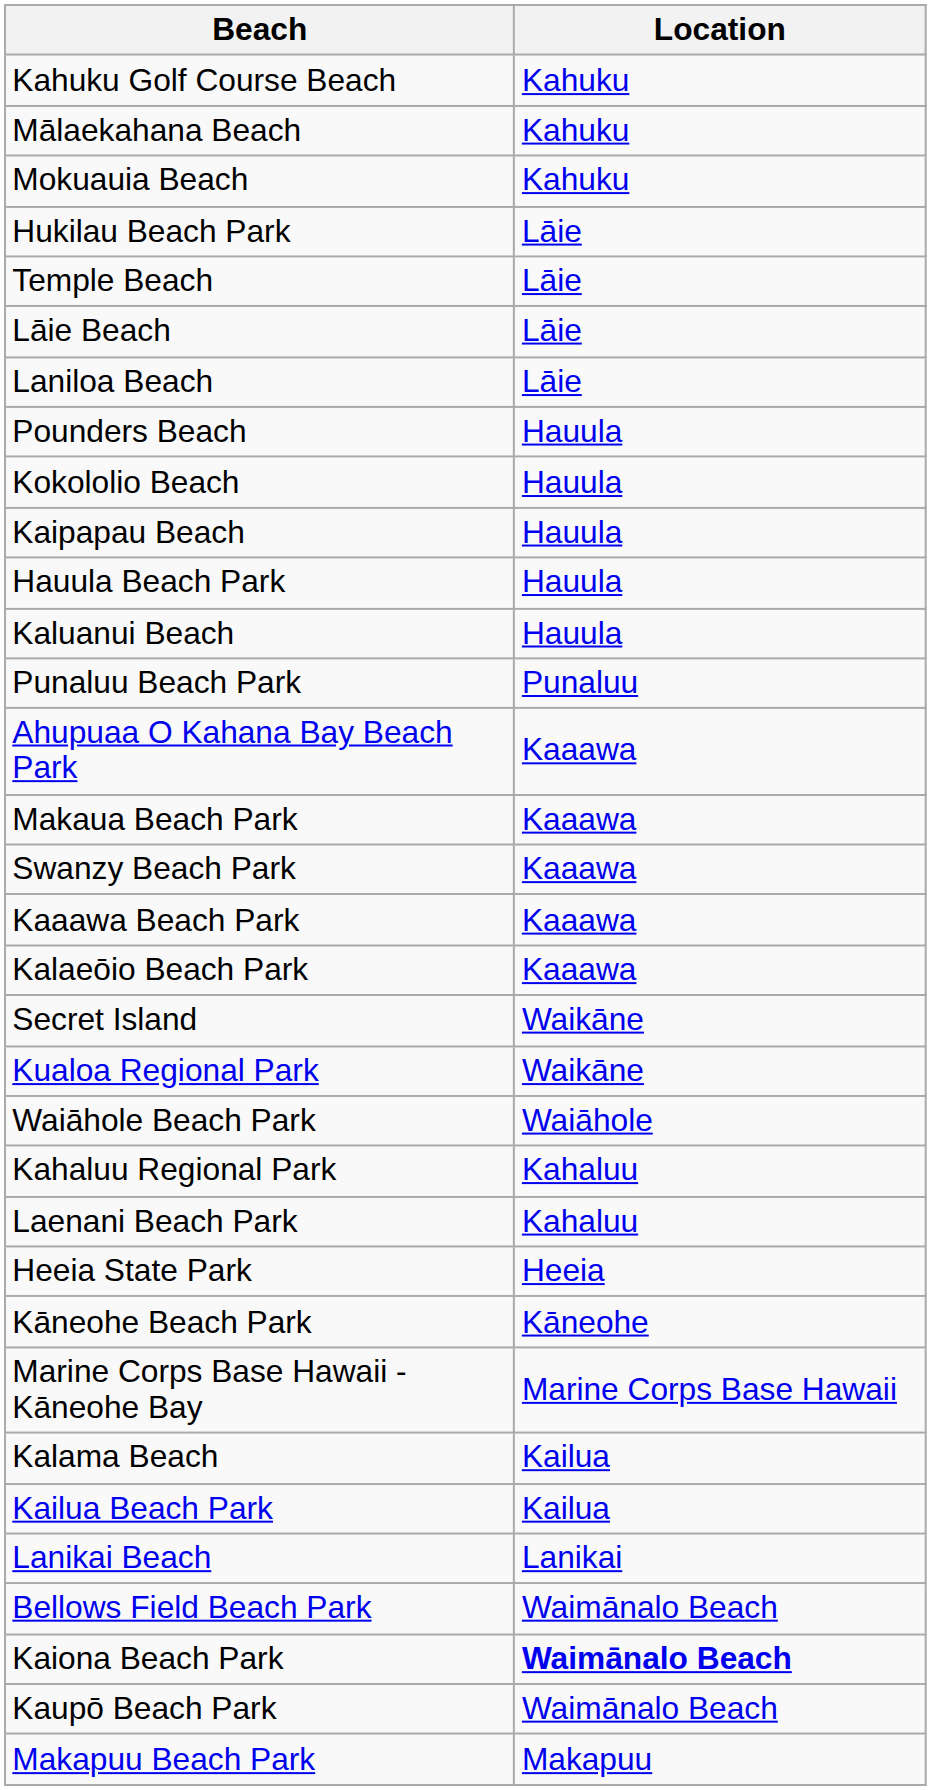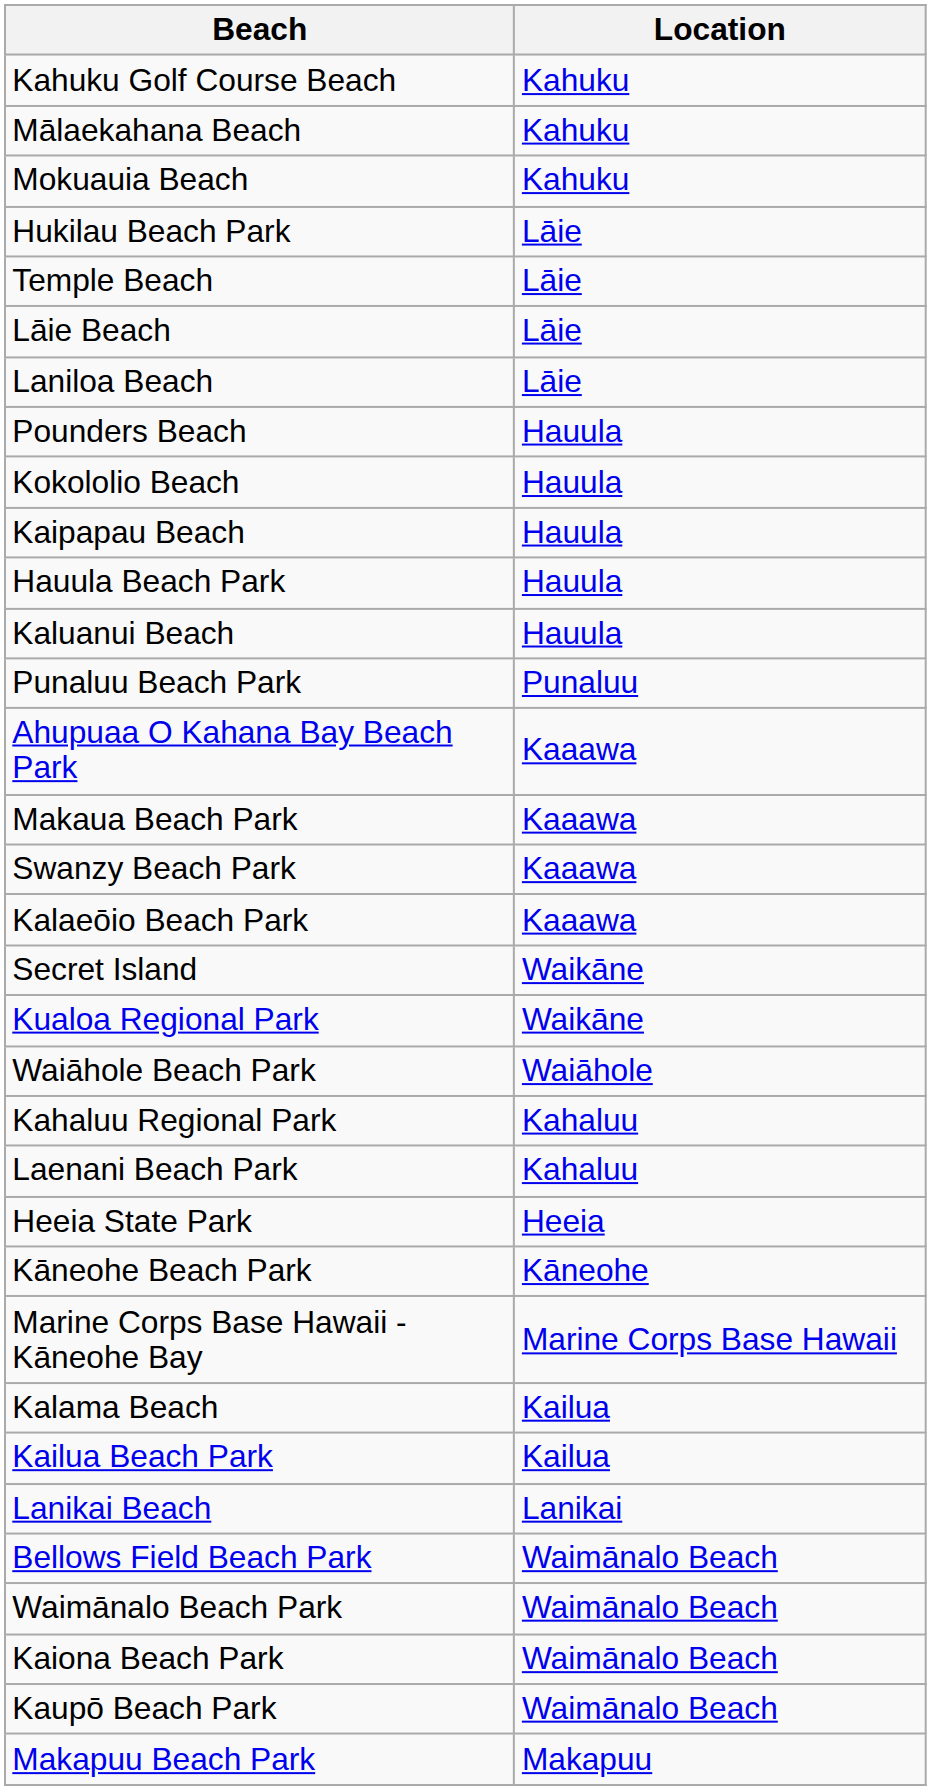 <table class="wikitable sortable collapsible collapsed">
 <tr align="center" bgcolor="#D6D6D6">
 <th width="250"><strong>Beach</strong></th>
 <th width="200"><strong>Location</strong></th>
 </tr>
 <tr>
 <td>Kahuku Golf Course Beach</td>
 <td><a href='#'>Kahuku</a></td>
 </tr>
 <tr>
 <td>Mālaekahana Beach</td>
 <td><a href='#'>Kahuku</a></td>
 </tr>
 <tr>
 <td>Mokuauia Beach</td>
 <td><a href='#'>Kahuku</a></td>
 </tr>
 <tr>
 <td>Hukilau Beach Park</td>
 <td><a href='#'>Lāie</a></td>
 </tr>
 <tr>
 <td>Temple Beach</td>
 <td><a href='#'>Lāie</a></td>
 </tr>
 <tr>
 <td>Lāie Beach</td>
 <td><a href='#'>Lāie</a></td>
 </tr>
 <tr>
 <td>Laniloa Beach</td>
 <td><a href='#'>Lāie</a></td>
 </tr>
 <tr>
 <td>Pounders Beach</td>
 <td><a href='#'>Hauula</a></td>
 </tr>
 <tr>
 <td>Kokololio Beach</td>
 <td><a href='#'>Hauula</a></td>
 </tr>
 <tr>
 <td>Kaipapau Beach</td>
 <td><a href='#'>Hauula</a></td>
 </tr>
 <tr>
 <td>Hauula Beach Park</td>
 <td><a href='#'>Hauula</a></td>
 </tr>
 <tr>
 <td>Kaluanui Beach</td>
 <td><a href='#'>Hauula</a></td>
 </tr>
 <tr>
 <td>Punaluu Beach Park</td>
 <td><a href='#'>Punaluu</a></td>
 </tr>
 <tr>
 <td><a href='#'>Ahupuaa O Kahana Bay Beach Park</a></td>
 <td><a href='#'>Kaaawa</a></td>
 </tr>
 <tr>
 <td>Makaua Beach Park</td>
 <td><a href='#'>Kaaawa</a></td>
 </tr>
 <tr>
 <td>Swanzy Beach Park</td>
 <td><a href='#'>Kaaawa</a></td>
 </tr>
 <tr>
-<td>Kaaawa Beach Park</td>
-<td><a href='#'>Kaaawa</a></td>
-</tr>
-<tr>
 <td>Kalaeōio Beach Park</td>
 <td><a href='#'>Kaaawa</a></td>
 </tr>
 <tr>
 <td>Secret Island</td>
 <td><a href='#'>Waikāne</a></td>
 </tr>
 <tr>
 <td><a href='#'>Kualoa Regional Park</a></td>
 <td><a href='#'>Waikāne</a></td>
 </tr>
 <tr>
 <td>Waiāhole Beach Park</td>
 <td><a href='#'>Waiāhole</a></td>
 </tr>
 <tr>
 <td>Kahaluu Regional Park</td>
 <td><a href='#'>Kahaluu</a></td>
 </tr>
 <tr>
 <td>Laenani Beach Park</td>
 <td><a href='#'>Kahaluu</a></td>
 </tr>
 <tr>
 <td>Heeia State Park</td>
 <td><a href='#'>Heeia</a></td>
 </tr>
 <tr>
 <td>Kāneohe Beach Park</td>
 <td><a href='#'>Kāneohe</a></td>
 </tr>
 <tr>
 <td>Marine Corps Base Hawaii - Kāneohe Bay</td>
 <td><a href='#'>Marine Corps Base Hawaii</a></td>
 </tr>
 <tr>
 <td>Kalama Beach</td>
 <td><a href='#'>Kailua</a></td>
 </tr>
 <tr>
 <td><a href='#'>Kailua Beach Park</a></td>
 <td><a href='#'>Kailua</a></td>
 </tr>
 <tr>
 <td><a href='#'>Lanikai Beach</a></td>
 <td><a href='#'>Lanikai</a></td>
 </tr>
 <tr>
 <td><a href='#'>Bellows Field Beach Park</a></td>
 <td><a href='#'>Waimānalo Beach</a></td>
 </tr>
 <tr>
+<td>Waimānalo Beach Park</td>
+<td><a href='#'>Waimānalo Beach</a></td>
+</tr>
+<tr>
 <td>Kaiona Beach Park</td>
-<td><strong><a href='#'>Waimānalo Beach</a></strong></td>
+<td><a href='#'>Waimānalo Beach</a></td>
 </tr>
 <tr>
 <td>Kaupō Beach Park</td>
 <td><a href='#'>Waimānalo Beach</a></td>
 </tr>
 <tr>
 <td><a href='#'>Makapuu Beach Park</a></td>
 <td><a href='#'>Makapuu</a></td>
 </tr>
 </table>
